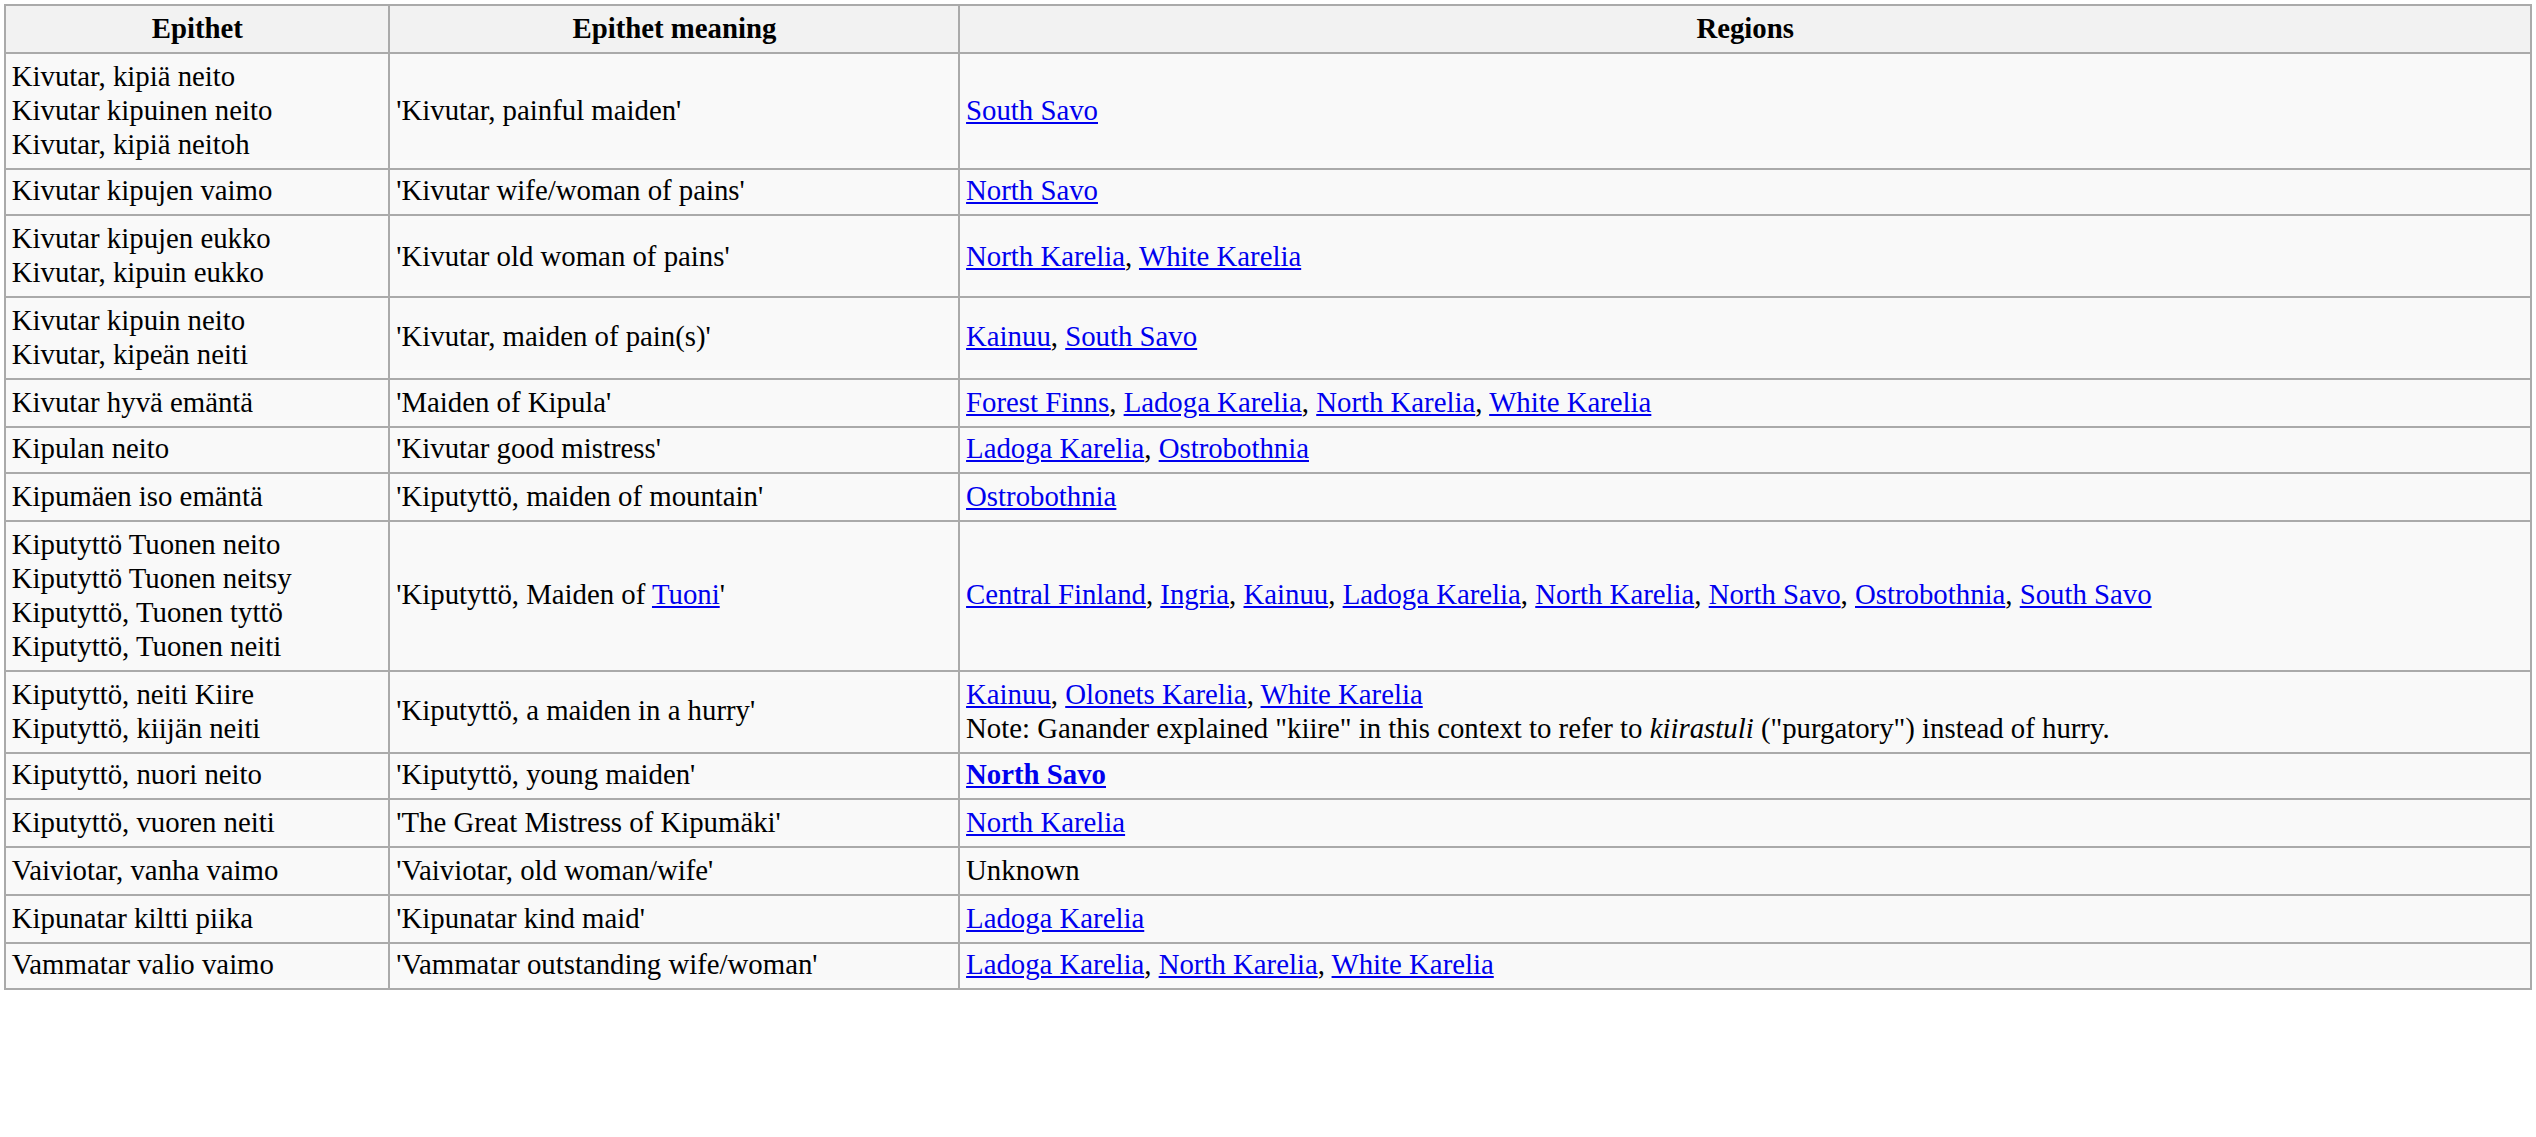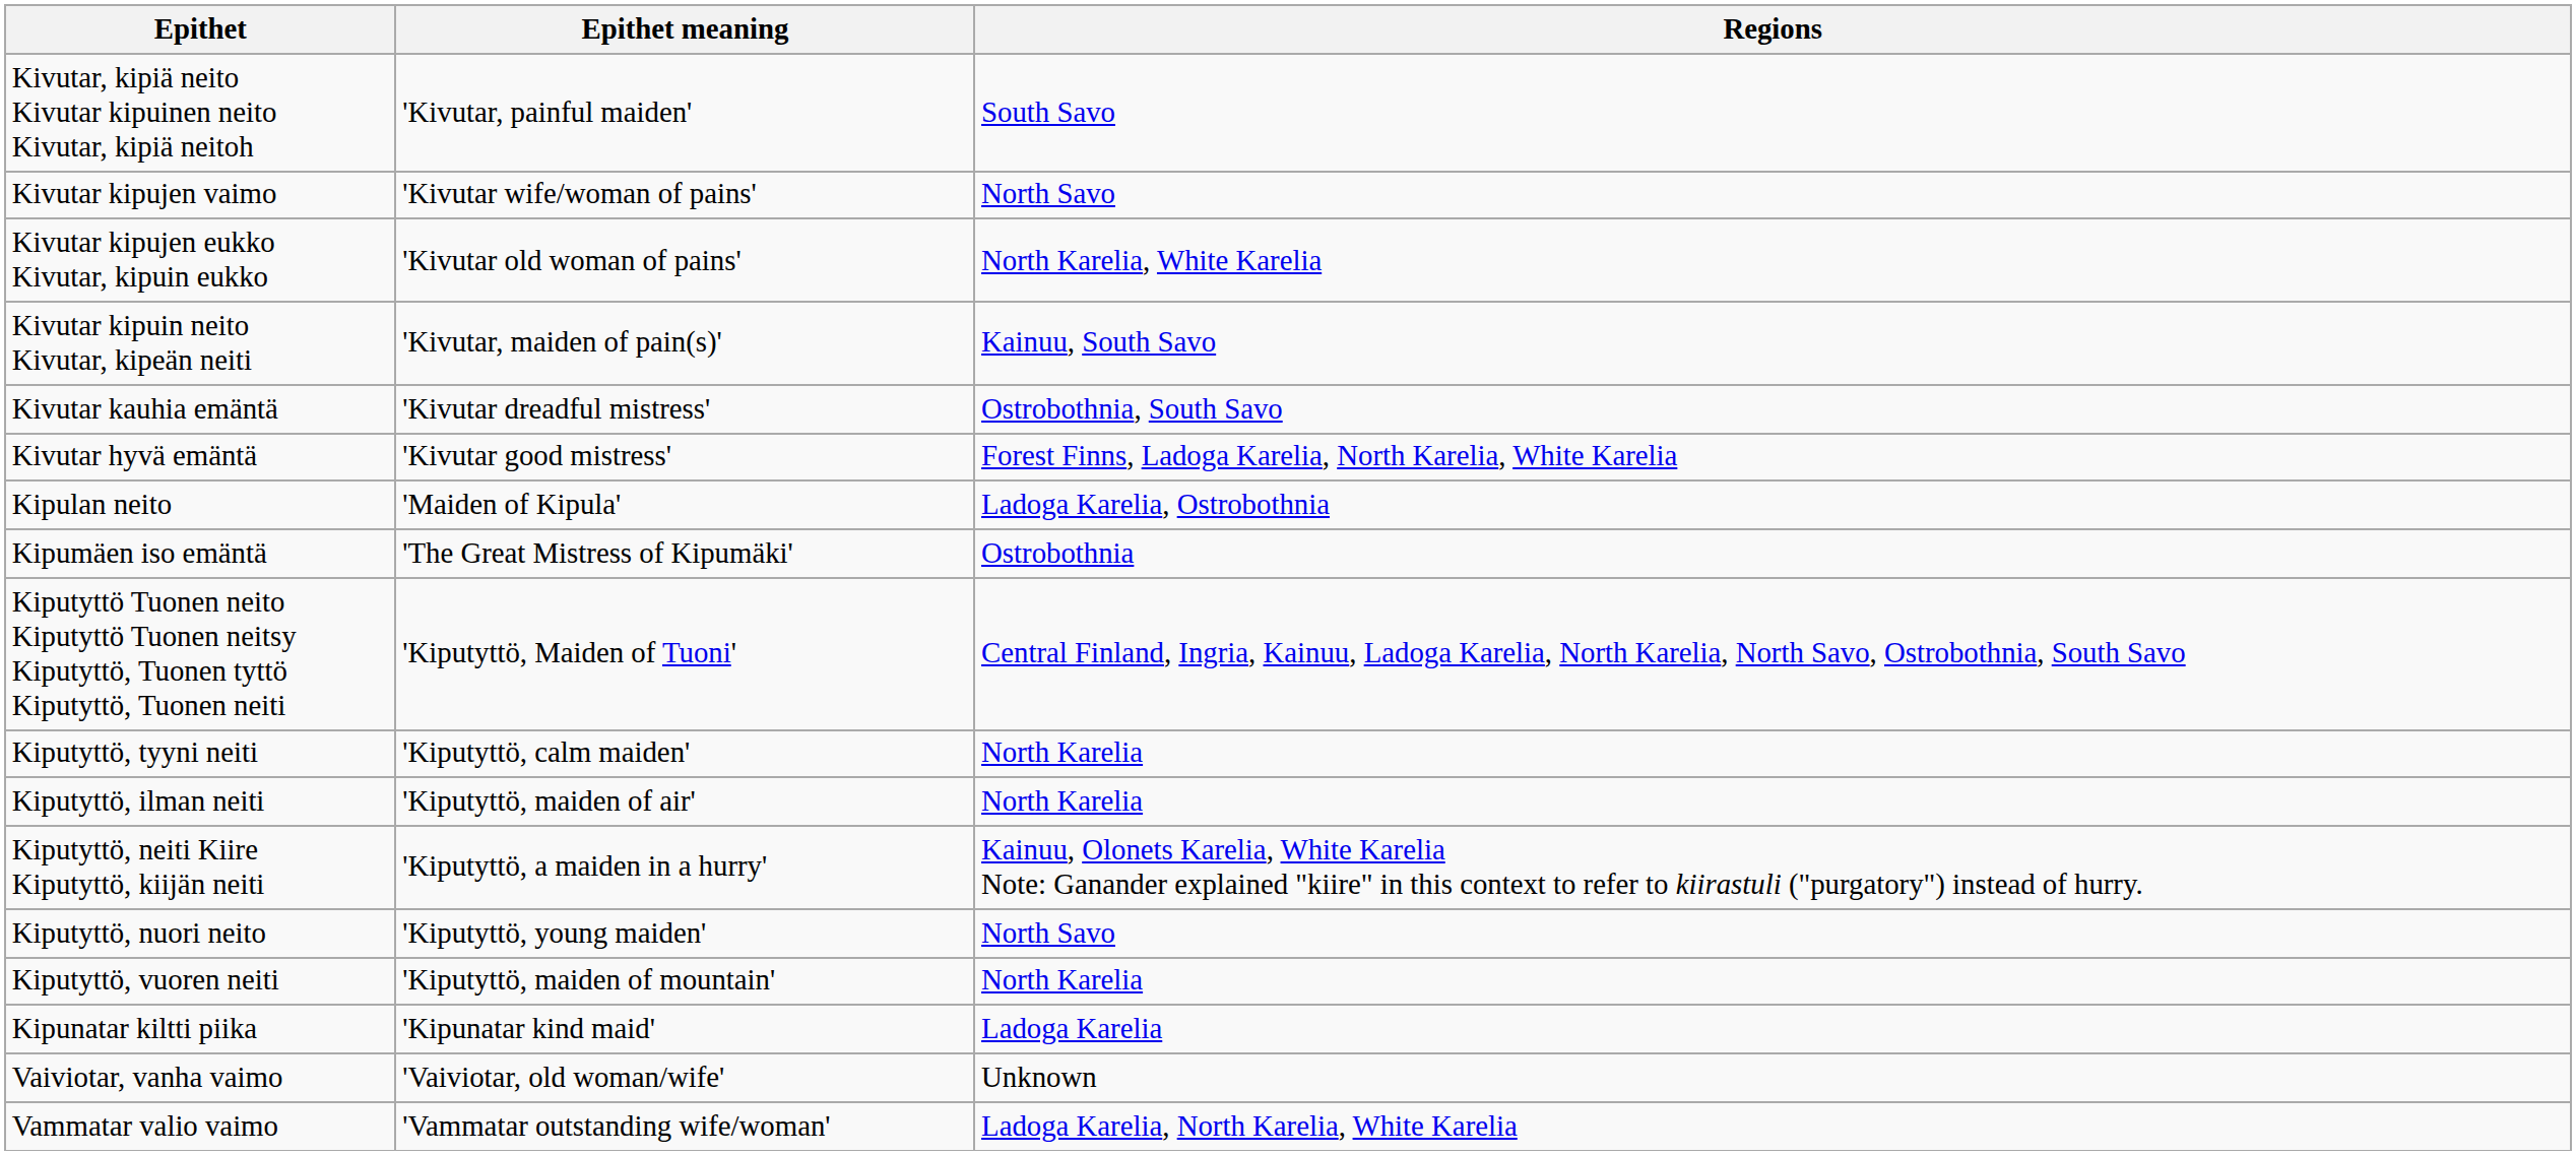 <table class="wikitable sortable" style="font-size: 90%; width: 100%">
 <tr>
 <th>Epithet</th>
 <th class="unsortable">Epithet meaning</th>
 <th>Regions</th>
 </tr>
 <tr>
 <td>Kivutar, kipiä neito<br>Kivutar kipuinen neito<br>Kivutar, kipiä neitoh</td>
 <td>'Kivutar, painful maiden'</td>
 <td><a href='#'>South Savo</a></td>
 </tr>
 <tr>
 <td>Kivutar kipujen vaimo</td>
 <td>'Kivutar wife/woman of pains'</td>
 <td><a href='#'>North Savo</a></td>
 </tr>
 <tr>
 <td>Kivutar kipujen eukko<br>Kivutar, kipuin eukko</td>
 <td>'Kivutar old woman of pains'</td>
 <td><a href='#'>North Karelia</a>, <a href='#'>White Karelia</a></td>
 </tr>
 <tr>
 <td>Kivutar kipuin neito<br>Kivutar, kipeän neiti</td>
 <td>'Kivutar, maiden of pain(s)'</td>
 <td><a href='#'>Kainuu</a>, <a href='#'>South Savo</a></td>
 </tr>
 <tr>
+<td>Kivutar kauhia emäntä</td>
+<td>'Kivutar dreadful mistress'</td>
+<td><a href='#'>Ostrobothnia</a>, <a href='#'>South Savo</a></td>
+</tr>
+<tr>
 <td>Kivutar hyvä emäntä</td>
-<td>'Maiden of Kipula'</td>
+<td>'Kivutar good mistress'</td>
 <td><a href='#'>Forest Finns</a>, <a href='#'>Ladoga Karelia</a>, <a href='#'>North Karelia</a>, <a href='#'>White Karelia</a></td>
 </tr>
 <tr>
 <td>Kipulan neito</td>
-<td>'Kivutar good mistress'</td>
+<td>'Maiden of Kipula'</td>
 <td><a href='#'>Ladoga Karelia</a>, <a href='#'>Ostrobothnia</a></td>
 </tr>
 <tr>
 <td>Kipumäen iso emäntä</td>
-<td>'Kiputyttö, maiden of mountain'</td>
+<td>'The Great Mistress of Kipumäki'</td>
 <td><a href='#'>Ostrobothnia</a></td>
 </tr>
 <tr>
 <td>Kiputyttö Tuonen neito<br>Kiputyttö Tuonen neitsy<br>Kiputyttö, Tuonen tyttö<br>Kiputyttö, Tuonen neiti</td>
 <td>'Kiputyttö, Maiden of <a href='#'>Tuoni</a>'</td>
 <td><a href='#'>Central Finland</a>, <a href='#'>Ingria</a>, <a href='#'>Kainuu</a>, <a href='#'>Ladoga Karelia</a>, <a href='#'>North Karelia</a>, <a href='#'>North Savo</a>, <a href='#'>Ostrobothnia</a>, <a href='#'>South Savo</a></td>
+</tr>
+<tr>
+<td>Kiputyttö, tyyni neiti</td>
+<td>'Kiputyttö, calm maiden'</td>
+<td><a href='#'>North Karelia</a></td>
+</tr>
+<tr>
+<td>Kiputyttö, ilman neiti</td>
+<td>'Kiputyttö, maiden of air'</td>
+<td><a href='#'>North Karelia</a></td>
 </tr>
 <tr>
 <td>Kiputyttö, neiti Kiire<br>Kiputyttö, kiijän neiti</td>
 <td>'Kiputyttö, a maiden in a hurry'</td>
 <td><a href='#'>Kainuu</a>, <a href='#'>Olonets Karelia</a>, <a href='#'>White Karelia</a><br>Note: Ganander explained "kiire" in this context to refer to <em>kiirastuli</em> ("purgatory") instead of hurry.</td>
 </tr>
 <tr>
 <td>Kiputyttö, nuori neito</td>
 <td>'Kiputyttö, young maiden'</td>
-<td><strong><a href='#'>North Savo</a></strong></td>
+<td><a href='#'>North Savo</a></td>
 </tr>
 <tr>
 <td>Kiputyttö, vuoren neiti</td>
-<td>'The Great Mistress of Kipumäki'</td>
+<td>'Kiputyttö, maiden of mountain'</td>
 <td><a href='#'>North Karelia</a></td>
+</tr>
+<tr>
+<td>Kipunatar kiltti piika</td>
+<td>'Kipunatar kind maid'</td>
+<td><a href='#'>Ladoga Karelia</a></td>
 </tr>
 <tr>
 <td>Vaiviotar, vanha vaimo</td>
 <td>'Vaiviotar, old woman/wife'</td>
 <td>Unknown</td>
 </tr>
 <tr>
-<td>Kipunatar kiltti piika</td>
-<td>'Kipunatar kind maid'</td>
-<td><a href='#'>Ladoga Karelia</a></td>
-</tr>
-<tr>
 <td>Vammatar valio vaimo</td>
 <td>'Vammatar outstanding wife/woman'</td>
 <td><a href='#'>Ladoga Karelia</a>, <a href='#'>North Karelia</a>, <a href='#'>White Karelia</a></td>
 </tr>
 </table>
